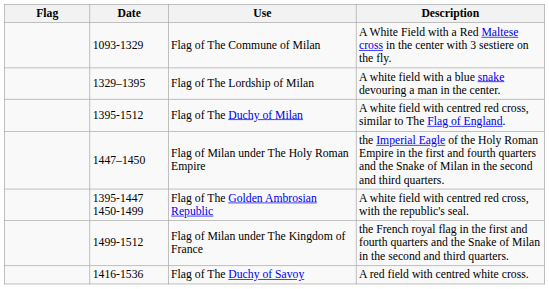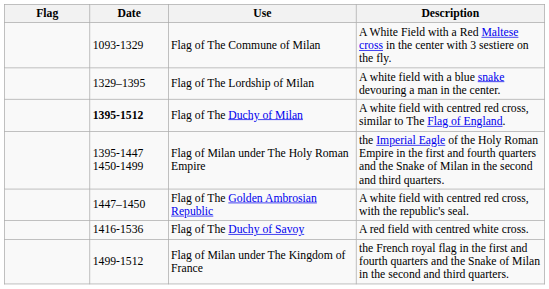 <table class="wikitable">
 <tr>
 <th style="width:110px;">Flag</th>
 <th style="width:100px;">Date</th>
 <th style="width:250px;">Use</th>
 <th style="width:250px;">Description</th>
 </tr>
 <tr>
 <td></td>
 <td>1093-1329</td>
 <td>Flag of The Commune of Milan</td>
 <td>A White Field with a Red <a href='#'>Maltese cross</a> in the center with 3 sestiere on the fly.</td>
 </tr>
 <tr>
 <td></td>
 <td>1329–1395</td>
 <td>Flag of The Lordship of Milan</td>
 <td>A white field with a blue <a href='#'>snake</a> devouring a man in the center.</td>
 </tr>
 <tr>
 <td></td>
-<td>1395-1512</td>
+<td><strong>1395-1512</strong></td>
 <td>Flag of The <a href='#'>Duchy of Milan</a></td>
 <td>A white field with centred red cross, similar to The <a href='#'>Flag of England</a>.</td>
 </tr>
 <tr>
 <td></td>
-<td>1447–1450</td>
+<td>1395-1447<br>1450-1499</td>
 <td>Flag of Milan under The Holy Roman Empire</td>
 <td>the <a href='#'>Imperial Eagle</a> of the Holy Roman Empire in the first and fourth quarters and the Snake of Milan in the second and third quarters.</td>
 </tr>
 <tr>
 <td></td>
-<td>1395-1447<br>1450-1499</td>
+<td>1447–1450</td>
 <td>Flag of The <a href='#'>Golden Ambrosian Republic</a></td>
 <td>A white field with centred red cross, with the republic's seal.</td>
+</tr>
+<tr>
+<td></td>
+<td>1416-1536</td>
+<td>Flag of The <a href='#'>Duchy of Savoy</a></td>
+<td>A red field with centred white cross.</td>
 </tr>
 <tr>
 <td></td>
 <td>1499-1512</td>
 <td>Flag of Milan under The Kingdom of France</td>
 <td>the French royal flag in the first and fourth quarters and the Snake of Milan in the second and third quarters.</td>
 </tr>
-<tr>
-<td></td>
-<td>1416-1536</td>
-<td>Flag of The <a href='#'>Duchy of Savoy</a></td>
-<td>A red field with centred white cross.</td>
-</tr>
 </table>
